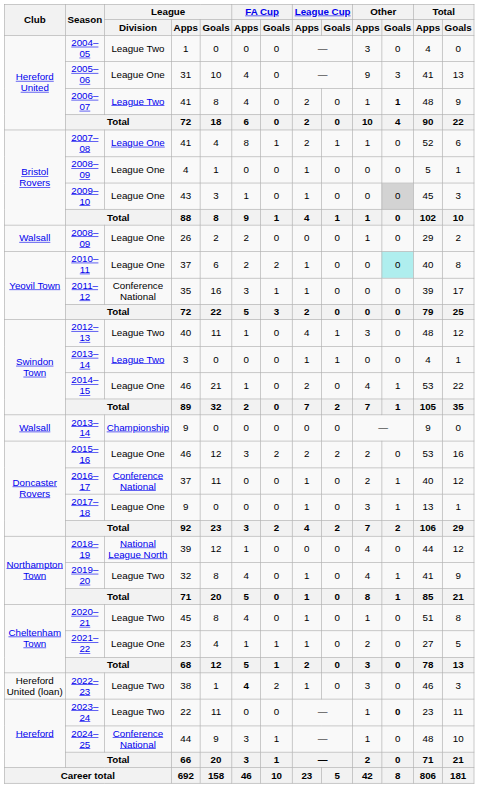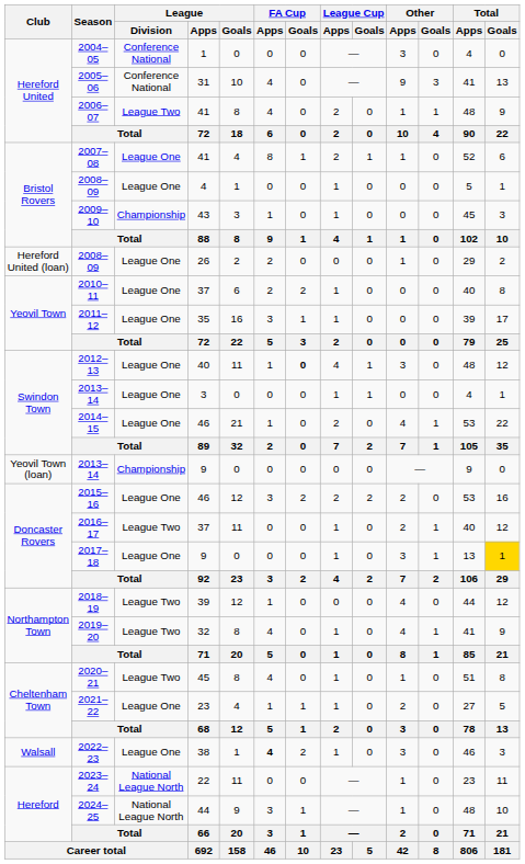 <table class=wikitable style="text-align: center">
 <tr>
 <th rowspan=2>Club</th>
 <th rowspan=2>Season</th>
 <th colspan=3>League</th>
 <th colspan=2><a href='#'>FA Cup</a></th>
 <th colspan=2><a href='#'>League Cup</a></th>
 <th colspan=2>Other</th>
 <th colspan=2>Total</th>
 </tr>
 <tr>
 <th>Division</th>
 <th>Apps</th>
 <th>Goals</th>
 <th>Apps</th>
 <th>Goals</th>
 <th>Apps</th>
 <th>Goals</th>
 <th>Apps</th>
 <th>Goals</th>
 <th>Apps</th>
 <th>Goals</th>
 </tr>
 <tr>
 <td rowspan="4"><a href='#'>Hereford United</a></td>
 <td><a href='#'>2004–05</a></td>
-<td>League Two</td>
+<td><a href='#'>Conference National</a></td>
 <td>1</td>
 <td>0</td>
 <td>0</td>
 <td>0</td>
 <td colspan=2>—</td>
 <td>3</td>
 <td>0</td>
 <td>4</td>
 <td>0</td>
 </tr>
 <tr>
 <td><a href='#'>2005–06</a></td>
-<td>League One</td>
+<td>Conference National</td>
 <td>31</td>
 <td>10</td>
 <td>4</td>
 <td>0</td>
 <td colspan=2>—</td>
 <td>9</td>
 <td>3</td>
 <td>41</td>
 <td>13</td>
 </tr>
 <tr>
 <td><a href='#'>2006–07</a></td>
 <td><a href='#'>League Two</a></td>
 <td>41</td>
 <td>8</td>
 <td>4</td>
 <td>0</td>
 <td>2</td>
 <td>0</td>
 <td>1</td>
-<td><strong>1</strong></td>
+<td>1</td>
 <td>48</td>
 <td>9</td>
 </tr>
 <tr>
 <th colspan="2">Total</th>
 <th>72</th>
 <th>18</th>
 <th>6</th>
 <th>0</th>
 <th>2</th>
 <th>0</th>
 <th>10</th>
 <th>4</th>
 <th>90</th>
 <th>22</th>
 </tr>
 <tr>
 <td rowspan=4><a href='#'>Bristol Rovers</a></td>
 <td><a href='#'>2007–08</a></td>
 <td><a href='#'>League One</a></td>
 <td>41</td>
 <td>4</td>
 <td>8</td>
 <td>1</td>
 <td>2</td>
 <td>1</td>
 <td>1</td>
 <td>0</td>
 <td>52</td>
 <td>6</td>
 </tr>
 <tr>
 <td><a href='#'>2008–09</a></td>
 <td>League One</td>
 <td>4</td>
 <td>1</td>
 <td>0</td>
 <td>0</td>
 <td>1</td>
 <td>0</td>
 <td>0</td>
 <td>0</td>
 <td>5</td>
 <td>1</td>
 </tr>
 <tr>
 <td><a href='#'>2009–10</a></td>
-<td>League One</td>
+<td><a href='#'>Championship</a></td>
 <td>43</td>
 <td>3</td>
 <td>1</td>
 <td>0</td>
 <td>1</td>
 <td>0</td>
 <td>0</td>
-<td style="background: lightgrey;">0</td>
+<td>0</td>
 <td>45</td>
 <td>3</td>
 </tr>
 <tr>
 <th colspan=2>Total</th>
 <th>88</th>
 <th>8</th>
 <th>9</th>
 <th>1</th>
 <th>4</th>
 <th>1</th>
 <th>1</th>
 <th>0</th>
 <th>102</th>
 <th>10</th>
 </tr>
 <tr>
-<td><a href='#'>Walsall</a></td>
+<td>Hereford United (loan)</td>
 <td><a href='#'>2008–09</a></td>
 <td>League One</td>
 <td>26</td>
 <td>2</td>
 <td>2</td>
 <td>0</td>
 <td>0</td>
 <td>0</td>
 <td>1</td>
 <td>0</td>
 <td>29</td>
 <td>2</td>
 </tr>
 <tr>
 <td rowspan="3"><a href='#'>Yeovil Town</a></td>
 <td><a href='#'>2010–11</a></td>
 <td>League One</td>
 <td>37</td>
 <td>6</td>
 <td>2</td>
 <td>2</td>
 <td>1</td>
 <td>0</td>
 <td>0</td>
-<td style="background: paleturquoise;">0</td>
+<td>0</td>
 <td>40</td>
 <td>8</td>
 </tr>
 <tr>
 <td><a href='#'>2011–12</a></td>
-<td>Conference National</td>
+<td>League One</td>
 <td>35</td>
 <td>16</td>
 <td>3</td>
 <td>1</td>
 <td>1</td>
 <td>0</td>
 <td>0</td>
 <td>0</td>
 <td>39</td>
 <td>17</td>
 </tr>
 <tr>
 <th colspan="2">Total</th>
 <th>72</th>
 <th>22</th>
 <th>5</th>
 <th>3</th>
 <th>2</th>
 <th>0</th>
 <th>0</th>
 <th>0</th>
 <th>79</th>
 <th>25</th>
 </tr>
 <tr>
 <td rowspan=4><a href='#'>Swindon Town</a></td>
 <td><a href='#'>2012–13</a></td>
-<td>League Two</td>
+<td>League One</td>
 <td>40</td>
 <td>11</td>
 <td>1</td>
-<td>0</td>
+<td><strong>0</strong></td>
 <td>4</td>
 <td>1</td>
 <td>3</td>
 <td>0</td>
 <td>48</td>
 <td>12</td>
 </tr>
 <tr>
 <td><a href='#'>2013–14</a></td>
-<td><a href='#'>League Two</a></td>
+<td>League One</td>
 <td>3</td>
 <td>0</td>
 <td>0</td>
 <td>0</td>
 <td>1</td>
 <td>1</td>
 <td>0</td>
 <td>0</td>
 <td>4</td>
 <td>1</td>
 </tr>
 <tr>
 <td><a href='#'>2014–15</a></td>
 <td>League One</td>
 <td>46</td>
 <td>21</td>
 <td>1</td>
 <td>0</td>
 <td>2</td>
 <td>0</td>
 <td>4</td>
 <td>1</td>
 <td>53</td>
 <td>22</td>
 </tr>
 <tr>
 <th colspan=2>Total</th>
 <th>89</th>
 <th>32</th>
 <th>2</th>
 <th>0</th>
 <th>7</th>
 <th>2</th>
 <th>7</th>
 <th>1</th>
 <th>105</th>
 <th>35</th>
 </tr>
 <tr>
-<td><a href='#'>Walsall</a></td>
+<td>Yeovil Town (loan)</td>
 <td><a href='#'>2013–14</a></td>
 <td><a href='#'>Championship</a></td>
 <td>9</td>
 <td>0</td>
 <td>0</td>
 <td>0</td>
 <td>0</td>
 <td>0</td>
 <td colspan=2>—</td>
 <td>9</td>
 <td>0</td>
 </tr>
 <tr>
 <td rowspan=4><a href='#'>Doncaster Rovers</a></td>
 <td><a href='#'>2015–16</a></td>
 <td>League One</td>
 <td>46</td>
 <td>12</td>
 <td>3</td>
 <td>2</td>
 <td>2</td>
 <td>2</td>
 <td>2</td>
 <td>0</td>
 <td>53</td>
 <td>16</td>
 </tr>
 <tr>
 <td><a href='#'>2016–17</a></td>
-<td><a href='#'>Conference National</a></td>
+<td>League Two</td>
 <td>37</td>
 <td>11</td>
 <td>0</td>
 <td>0</td>
 <td>1</td>
 <td>0</td>
 <td>2</td>
 <td>1</td>
 <td>40</td>
 <td>12</td>
 </tr>
 <tr>
 <td><a href='#'>2017–18</a></td>
 <td>League One</td>
 <td>9</td>
 <td>0</td>
 <td>0</td>
 <td>0</td>
 <td>1</td>
 <td>0</td>
 <td>3</td>
 <td>1</td>
 <td>13</td>
-<td>1</td>
+<td style="background: gold;">1</td>
 </tr>
 <tr>
 <th colspan=2>Total</th>
 <th>92</th>
 <th>23</th>
 <th>3</th>
 <th>2</th>
 <th>4</th>
 <th>2</th>
 <th>7</th>
 <th>2</th>
 <th>106</th>
 <th>29</th>
 </tr>
 <tr>
 <td rowspan=3><a href='#'>Northampton Town</a></td>
 <td><a href='#'>2018–19</a></td>
-<td><a href='#'>National League North</a></td>
+<td>League Two</td>
 <td>39</td>
 <td>12</td>
 <td>1</td>
 <td>0</td>
 <td>0</td>
 <td>0</td>
 <td>4</td>
 <td>0</td>
 <td>44</td>
 <td>12</td>
 </tr>
 <tr>
 <td><a href='#'>2019–20</a></td>
 <td>League Two</td>
 <td>32</td>
 <td>8</td>
 <td>4</td>
 <td>0</td>
 <td>1</td>
 <td>0</td>
 <td>4</td>
 <td>1</td>
 <td>41</td>
 <td>9</td>
 </tr>
 <tr>
 <th colspan=2>Total</th>
 <th>71</th>
 <th>20</th>
 <th>5</th>
 <th>0</th>
 <th>1</th>
 <th>0</th>
 <th>8</th>
 <th>1</th>
 <th>85</th>
 <th>21</th>
 </tr>
 <tr>
 <td rowspan=3><a href='#'>Cheltenham Town</a></td>
 <td><a href='#'>2020–21</a></td>
 <td>League Two</td>
 <td>45</td>
 <td>8</td>
 <td>4</td>
 <td>0</td>
 <td>1</td>
 <td>0</td>
 <td>1</td>
 <td>0</td>
 <td>51</td>
 <td>8</td>
 </tr>
 <tr>
 <td><a href='#'>2021–22</a></td>
 <td>League One</td>
 <td>23</td>
 <td>4</td>
 <td>1</td>
 <td>1</td>
 <td>1</td>
 <td>0</td>
 <td>2</td>
 <td>0</td>
 <td>27</td>
 <td>5</td>
 </tr>
 <tr>
 <th colspan=2>Total</th>
 <th>68</th>
 <th>12</th>
 <th>5</th>
 <th>1</th>
 <th>2</th>
 <th>0</th>
 <th>3</th>
 <th>0</th>
 <th>78</th>
 <th>13</th>
 </tr>
 <tr>
-<td>Hereford United (loan)</td>
+<td><a href='#'>Walsall</a></td>
 <td><a href='#'>2022–23</a></td>
-<td>League Two</td>
+<td>League One</td>
 <td>38</td>
 <td>1</td>
 <td><strong>4</strong></td>
 <td>2</td>
 <td>1</td>
 <td>0</td>
 <td>3</td>
 <td>0</td>
 <td>46</td>
 <td>3</td>
 </tr>
 <tr>
 <td rowspan="3"><a href='#'>Hereford</a></td>
 <td><a href='#'>2023–24</a></td>
-<td>League Two</td>
+<td><a href='#'>National League North</a></td>
 <td>22</td>
 <td>11</td>
 <td>0</td>
 <td>0</td>
 <td colspan="2">—</td>
 <td>1</td>
-<td><strong>0</strong></td>
+<td>0</td>
 <td>23</td>
 <td>11</td>
 </tr>
 <tr>
 <td><a href='#'>2024–25</a></td>
-<td><a href='#'>Conference National</a></td>
+<td>National League North</td>
 <td>44</td>
 <td>9</td>
 <td>3</td>
 <td>1</td>
 <td colspan=2>—</td>
 <td>1</td>
 <td>0</td>
 <td>48</td>
 <td>10</td>
 </tr>
 <tr>
 <th colspan=2>Total</th>
 <th>66</th>
 <th>20</th>
 <th>3</th>
 <th>1</th>
 <th colspan="2">—</th>
 <th>2</th>
 <th>0</th>
 <th>71</th>
 <th>21</th>
 </tr>
 <tr>
 <th colspan=3>Career total</th>
 <th>692</th>
 <th>158</th>
 <th>46</th>
 <th>10</th>
 <th>23</th>
 <th>5</th>
 <th>42</th>
 <th>8</th>
 <th>806</th>
 <th>181</th>
 </tr>
 </table>
